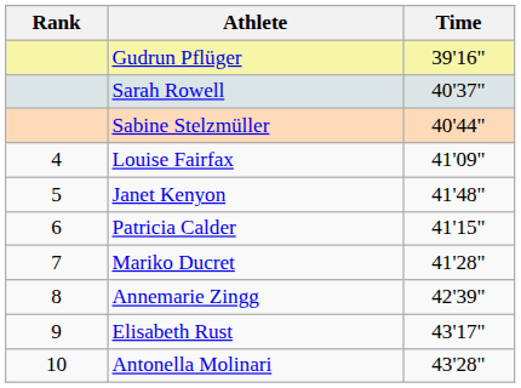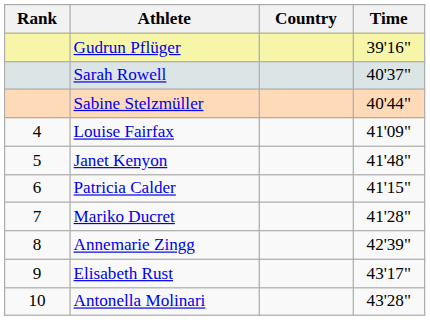 <table class="wikitable" width=40% style="font-size:90%; text-align:center;">
 <tr>
 <th>Rank</th>
 <th>Athlete</th>
+<th>Country</th>
 <th>Time</th>
 </tr>
 <tr bgcolor="#F7F6A8">
 <td></td>
 <td align=left><a href='#'>Gudrun Pflüger</a></td>
+<td align=left></td>
 <td>39'16"</td>
 </tr>
 <tr bgcolor="#DCE5E5">
 <td></td>
 <td align=left><a href='#'>Sarah Rowell</a></td>
+<td align=left></td>
 <td>40'37"</td>
 </tr>
 <tr bgcolor="#FFDAB9">
 <td></td>
 <td align=left><a href='#'>Sabine Stelzmüller</a></td>
+<td align=left></td>
 <td>40'44"</td>
 </tr>
 <tr>
 <td>4</td>
 <td align=left><a href='#'>Louise Fairfax</a></td>
+<td align=left></td>
 <td>41'09"</td>
 </tr>
 <tr>
 <td>5</td>
 <td align=left><a href='#'>Janet Kenyon</a></td>
+<td align=left></td>
 <td>41'48"</td>
 </tr>
 <tr>
 <td>6</td>
 <td align=left><a href='#'>Patricia Calder</a></td>
+<td align=left></td>
 <td>41'15"</td>
 </tr>
 <tr>
 <td>7</td>
 <td align=left><a href='#'>Mariko Ducret</a></td>
+<td align=left></td>
 <td>41'28"</td>
 </tr>
 <tr>
 <td>8</td>
 <td align=left><a href='#'>Annemarie Zingg</a></td>
+<td align=left></td>
 <td>42'39"</td>
 </tr>
 <tr>
 <td>9</td>
 <td align=left><a href='#'>Elisabeth Rust</a></td>
+<td align=left></td>
 <td>43'17"</td>
 </tr>
 <tr>
 <td>10</td>
 <td align=left><a href='#'>Antonella Molinari</a></td>
+<td align=left></td>
 <td>43'28"</td>
 </tr>
 </table>
